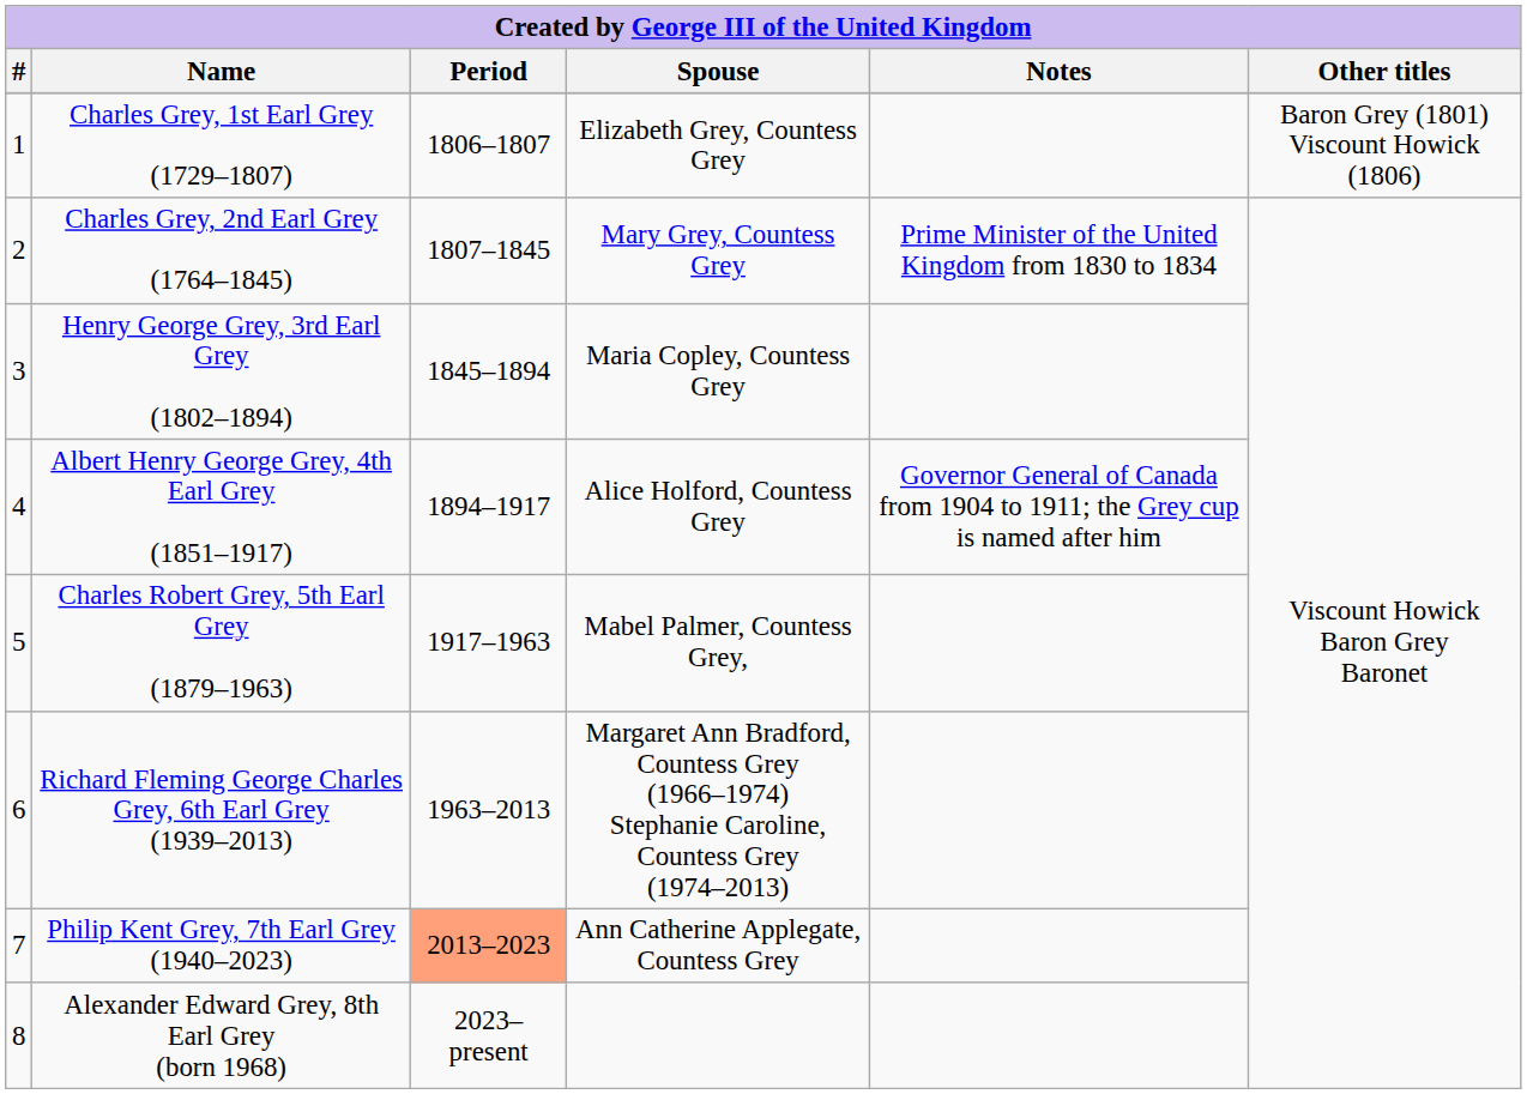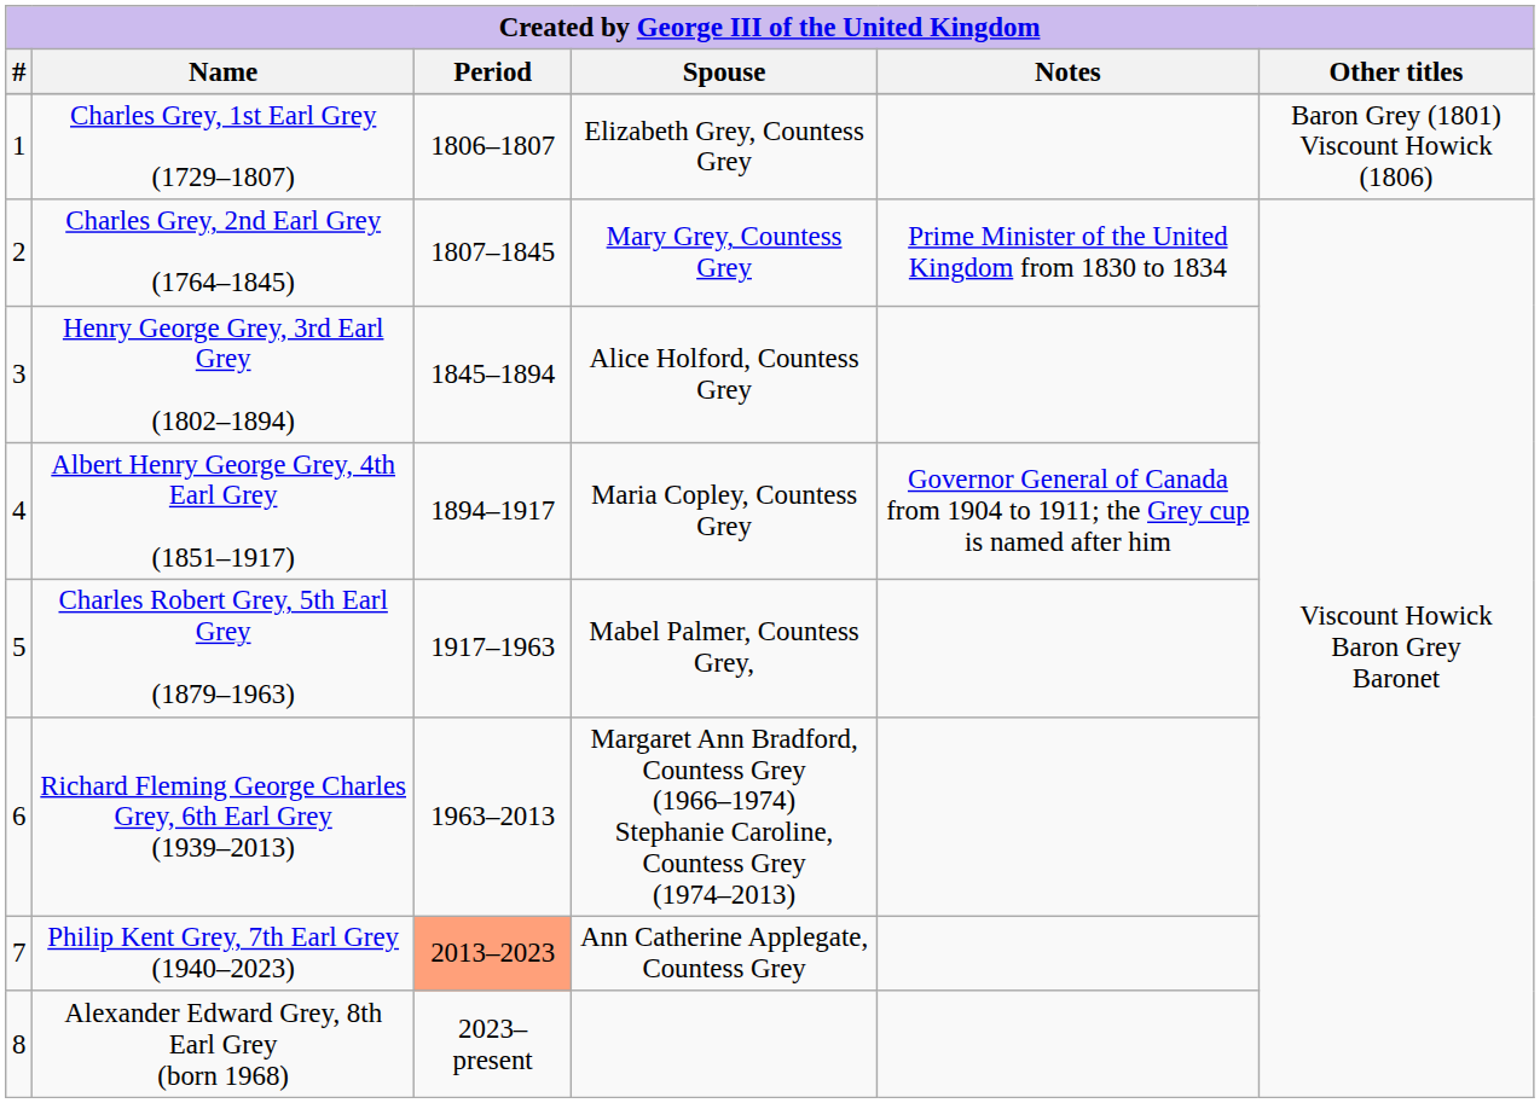 <table style="text-align:center; width:70%" class="wikitable">
 <tr>
 <th colspan="6" style="background-color: #cbe">Created by <a href='#'>George III of the United Kingdom</a></th>
 </tr>
 <tr>
 <th style="width:10%%">#</th>
 <th style="width:25%">Name</th>
 <th>Period</th>
 <th style="width:20%">Spouse</th>
 <th style="width:25%">Notes</th>
 <th>Other titles</th>
 </tr>
 <tr bgcolor="#dddddd" |>
 </tr>
 <tr>
 <td>1</td>
 <td><a href='#'>Charles Grey, 1st Earl Grey</a><br><br>(1729–1807)</td>
 <td>1806–1807</td>
 <td>Elizabeth Grey, Countess Grey</td>
 <td></td>
 <td>Baron Grey (1801)<br>Viscount Howick (1806)</td>
 </tr>
 <tr>
 <td>2</td>
 <td><a href='#'>Charles Grey, 2nd Earl Grey</a><br><br>(1764–1845)</td>
 <td>1807–1845</td>
 <td><a href='#'>Mary Grey, Countess Grey</a></td>
 <td><a href='#'>Prime Minister of the United Kingdom</a> from 1830 to 1834</td>
 <td rowspan="7">Viscount Howick<br>Baron Grey<br>Baronet</td>
 </tr>
 <tr>
 <td>3</td>
 <td><a href='#'>Henry George Grey, 3rd Earl Grey</a><br><br>(1802–1894)</td>
 <td>1845–1894</td>
-<td>Maria Copley, Countess Grey</td>
+<td>Alice Holford, Countess Grey</td>
 <td></td>
 </tr>
 <tr>
 <td>4</td>
 <td><a href='#'>Albert Henry George Grey, 4th Earl Grey</a><br><br>(1851–1917)</td>
 <td>1894–1917</td>
-<td>Alice Holford, Countess Grey</td>
+<td>Maria Copley, Countess Grey</td>
 <td><a href='#'>Governor General of Canada</a> from 1904 to 1911; the <a href='#'>Grey cup</a> is named after him</td>
 </tr>
 <tr>
 <td>5</td>
 <td><a href='#'>Charles Robert Grey, 5th Earl Grey</a><br><br>(1879–1963)</td>
 <td>1917–1963</td>
 <td>Mabel Palmer, Countess Grey, </td>
 <td></td>
 </tr>
 <tr>
 <td>6</td>
 <td><a href='#'>Richard Fleming George Charles Grey, 6th Earl Grey</a><br>(1939–2013)</td>
 <td>1963–2013</td>
 <td>Margaret Ann Bradford, Countess Grey<br>(1966–1974)<br>Stephanie Caroline, Countess Grey<br>(1974–2013)</td>
 <td></td>
 </tr>
 <tr>
 <td>7</td>
 <td><a href='#'>Philip Kent Grey, 7th Earl Grey</a><br>(1940–2023)</td>
 <td style="background: lightsalmon;">2013–2023</td>
 <td>Ann Catherine Applegate, Countess Grey</td>
 <td></td>
 </tr>
 <tr>
 <td>8</td>
 <td>Alexander Edward Grey, 8th Earl Grey<br>(born 1968)</td>
 <td>2023–present</td>
 <td></td>
 <td></td>
 </tr>
 </table>
